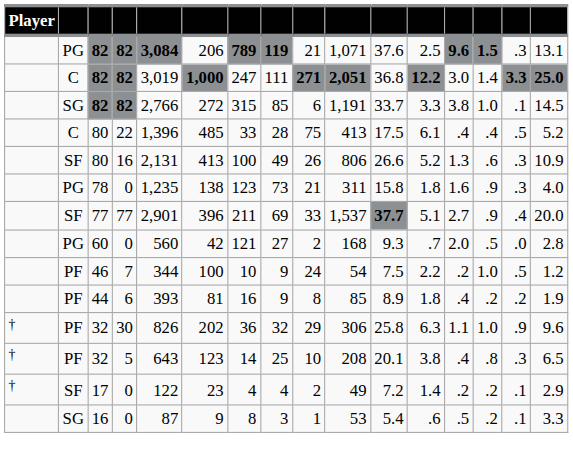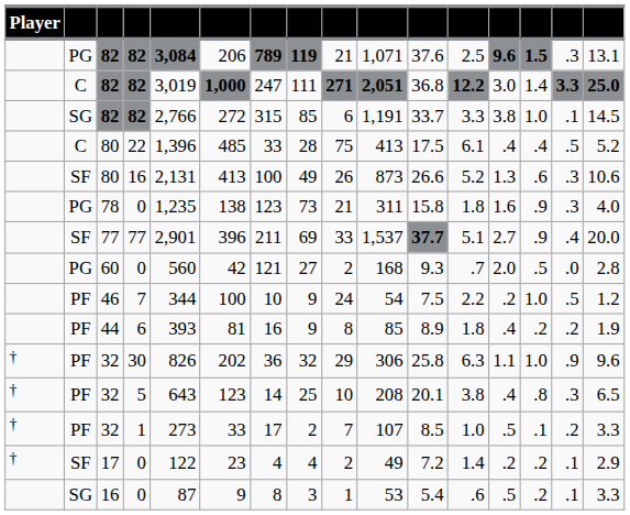 <table class="wikitable sortable" style="font-size: 95%; text-align:right;">
 <tr>
 <th style="background:#010101; color:#FFFFFF; border-top:#8D9093 3px solid; border-bottom:#8D9093 3px solid;">Player</th>
 <th style="background:#010101; color:#FFFFFF; border-top:#8D9093 3px solid; border-bottom:#8D9093 3px solid;"></th>
 <th style="background:#010101; color:#FFFFFF; border-top:#8D9093 3px solid; border-bottom:#8D9093 3px solid;"></th>
 <th style="background:#010101; color:#FFFFFF; border-top:#8D9093 3px solid; border-bottom:#8D9093 3px solid;"></th>
 <th style="background:#010101; color:#FFFFFF; border-top:#8D9093 3px solid; border-bottom:#8D9093 3px solid;"></th>
 <th style="background:#010101; color:#FFFFFF; border-top:#8D9093 3px solid; border-bottom:#8D9093 3px solid;"></th>
 <th style="background:#010101; color:#FFFFFF; border-top:#8D9093 3px solid; border-bottom:#8D9093 3px solid;"></th>
 <th style="background:#010101; color:#FFFFFF; border-top:#8D9093 3px solid; border-bottom:#8D9093 3px solid;"></th>
 <th style="background:#010101; color:#FFFFFF; border-top:#8D9093 3px solid; border-bottom:#8D9093 3px solid;"></th>
 <th style="background:#010101; color:#FFFFFF; border-top:#8D9093 3px solid; border-bottom:#8D9093 3px solid;"></th>
 <th style="background:#010101; color:#FFFFFF; border-top:#8D9093 3px solid; border-bottom:#8D9093 3px solid;"></th>
 <th style="background:#010101; color:#FFFFFF; border-top:#8D9093 3px solid; border-bottom:#8D9093 3px solid;"></th>
 <th style="background:#010101; color:#FFFFFF; border-top:#8D9093 3px solid; border-bottom:#8D9093 3px solid;"></th>
 <th style="background:#010101; color:#FFFFFF; border-top:#8D9093 3px solid; border-bottom:#8D9093 3px solid;"></th>
 <th style="background:#010101; color:#FFFFFF; border-top:#8D9093 3px solid; border-bottom:#8D9093 3px solid;"></th>
 <th style="background:#010101; color:#FFFFFF; border-top:#8D9093 3px solid; border-bottom:#8D9093 3px solid;"></th>
 </tr>
 <tr>
 <td style="text-align:left;"></td>
 <td style="text-align:center;">PG</td>
 <td style="background:#8D9093; color:#010101;"><strong>82</strong></td>
 <td style="background:#8D9093; color:#010101;"><strong>82</strong></td>
 <td style="background:#8D9093; color:#010101;"><strong>3,084</strong></td>
 <td>206</td>
 <td style="background:#8D9093; color:#010101;"><strong>789</strong></td>
 <td style="background:#8D9093; color:#010101;"><strong>119</strong></td>
 <td>21</td>
 <td>1,071</td>
 <td>37.6</td>
 <td>2.5</td>
 <td style="background:#8D9093; color:#010101;"><strong>9.6</strong></td>
 <td style="background:#8D9093; color:#010101;"><strong>1.5</strong></td>
 <td>.3</td>
 <td>13.1</td>
 </tr>
 <tr>
 <td style="text-align:left;"></td>
 <td style="text-align:center;">C</td>
 <td style="background:#8D9093; color:#010101;"><strong>82</strong></td>
 <td style="background:#8D9093; color:#010101;"><strong>82</strong></td>
 <td>3,019</td>
 <td style="background:#8D9093; color:#010101;"><strong>1,000</strong></td>
 <td>247</td>
 <td>111</td>
 <td style="background:#8D9093; color:#010101;"><strong>271</strong></td>
 <td style="background:#8D9093; color:#010101;"><strong>2,051</strong></td>
 <td>36.8</td>
 <td style="background:#8D9093; color:#010101;"><strong>12.2</strong></td>
 <td>3.0</td>
 <td>1.4</td>
 <td style="background:#8D9093; color:#010101;"><strong>3.3</strong></td>
 <td style="background:#8D9093; color:#010101;"><strong>25.0</strong></td>
 </tr>
 <tr>
 <td style="text-align:left;"></td>
 <td style="text-align:center;">SG</td>
 <td style="background:#8D9093; color:#010101;"><strong>82</strong></td>
 <td style="background:#8D9093; color:#010101;"><strong>82</strong></td>
 <td>2,766</td>
 <td>272</td>
 <td>315</td>
 <td>85</td>
 <td>6</td>
 <td>1,191</td>
 <td>33.7</td>
 <td>3.3</td>
 <td>3.8</td>
 <td>1.0</td>
 <td>.1</td>
 <td>14.5</td>
 </tr>
 <tr>
 <td style="text-align:left;"></td>
 <td style="text-align:center;">C</td>
 <td>80</td>
 <td>22</td>
 <td>1,396</td>
 <td>485</td>
 <td>33</td>
 <td>28</td>
 <td>75</td>
 <td>413</td>
 <td>17.5</td>
 <td>6.1</td>
 <td>.4</td>
 <td>.4</td>
 <td>.5</td>
 <td>5.2</td>
 </tr>
 <tr>
 <td style="text-align:left;"></td>
 <td style="text-align:center;">SF</td>
 <td>80</td>
 <td>16</td>
 <td>2,131</td>
 <td>413</td>
 <td>100</td>
 <td>49</td>
 <td>26</td>
-<td>806</td>
+<td>873</td>
 <td>26.6</td>
 <td>5.2</td>
 <td>1.3</td>
 <td>.6</td>
 <td>.3</td>
-<td>10.9</td>
+<td>10.6</td>
 </tr>
 <tr>
 <td style="text-align:left;"></td>
 <td style="text-align:center;">PG</td>
 <td>78</td>
 <td>0</td>
 <td>1,235</td>
 <td>138</td>
 <td>123</td>
 <td>73</td>
 <td>21</td>
 <td>311</td>
 <td>15.8</td>
 <td>1.8</td>
 <td>1.6</td>
 <td>.9</td>
 <td>.3</td>
 <td>4.0</td>
 </tr>
 <tr>
 <td style="text-align:left;"></td>
 <td style="text-align:center;">SF</td>
 <td>77</td>
 <td>77</td>
 <td>2,901</td>
 <td>396</td>
 <td>211</td>
 <td>69</td>
 <td>33</td>
 <td>1,537</td>
 <td style="background:#8D9093; color:#010101;"><strong>37.7</strong></td>
 <td>5.1</td>
 <td>2.7</td>
 <td>.9</td>
 <td>.4</td>
 <td>20.0</td>
 </tr>
 <tr>
 <td style="text-align:left;"></td>
 <td style="text-align:center;">PG</td>
 <td>60</td>
 <td>0</td>
 <td>560</td>
 <td>42</td>
 <td>121</td>
 <td>27</td>
 <td>2</td>
 <td>168</td>
 <td>9.3</td>
 <td>.7</td>
 <td>2.0</td>
 <td>.5</td>
 <td>.0</td>
 <td>2.8</td>
 </tr>
 <tr>
 <td style="text-align:left;"></td>
 <td style="text-align:center;">PF</td>
 <td>46</td>
 <td>7</td>
 <td>344</td>
 <td>100</td>
 <td>10</td>
 <td>9</td>
 <td>24</td>
 <td>54</td>
 <td>7.5</td>
 <td>2.2</td>
 <td>.2</td>
 <td>1.0</td>
 <td>.5</td>
 <td>1.2</td>
 </tr>
 <tr>
 <td style="text-align:left;"></td>
 <td style="text-align:center;">PF</td>
 <td>44</td>
 <td>6</td>
 <td>393</td>
 <td>81</td>
 <td>16</td>
 <td>9</td>
 <td>8</td>
 <td>85</td>
 <td>8.9</td>
 <td>1.8</td>
 <td>.4</td>
 <td>.2</td>
 <td>.2</td>
 <td>1.9</td>
 </tr>
 <tr>
 <td style="text-align:left;"><sup>†</sup></td>
 <td style="text-align:center;">PF</td>
 <td>32</td>
 <td>30</td>
 <td>826</td>
 <td>202</td>
 <td>36</td>
 <td>32</td>
 <td>29</td>
 <td>306</td>
 <td>25.8</td>
 <td>6.3</td>
 <td>1.1</td>
 <td>1.0</td>
 <td>.9</td>
 <td>9.6</td>
 </tr>
 <tr>
 <td style="text-align:left;"><sup>†</sup></td>
 <td style="text-align:center;">PF</td>
 <td>32</td>
 <td>5</td>
 <td>643</td>
 <td>123</td>
 <td>14</td>
 <td>25</td>
 <td>10</td>
 <td>208</td>
 <td>20.1</td>
 <td>3.8</td>
 <td>.4</td>
 <td>.8</td>
 <td>.3</td>
 <td>6.5</td>
 </tr>
 <tr>
 <td style="text-align:left;"><sup>†</sup></td>
+<td style="text-align:center;">PF</td>
+<td>32</td>
+<td>1</td>
+<td>273</td>
+<td>33</td>
+<td>17</td>
+<td>2</td>
+<td>7</td>
+<td>107</td>
+<td>8.5</td>
+<td>1.0</td>
+<td>.5</td>
+<td>.1</td>
+<td>.2</td>
+<td>3.3</td>
+</tr>
+<tr>
+<td style="text-align:left;"><sup>†</sup></td>
 <td style="text-align:center;">SF</td>
 <td>17</td>
 <td>0</td>
 <td>122</td>
 <td>23</td>
 <td>4</td>
 <td>4</td>
 <td>2</td>
 <td>49</td>
 <td>7.2</td>
 <td>1.4</td>
 <td>.2</td>
 <td>.2</td>
 <td>.1</td>
 <td>2.9</td>
 </tr>
 <tr>
 <td style="text-align:left;"></td>
 <td style="text-align:center;">SG</td>
 <td>16</td>
 <td>0</td>
 <td>87</td>
 <td>9</td>
 <td>8</td>
 <td>3</td>
 <td>1</td>
 <td>53</td>
 <td>5.4</td>
 <td>.6</td>
 <td>.5</td>
 <td>.2</td>
 <td>.1</td>
 <td>3.3</td>
 </tr>
 </table>
